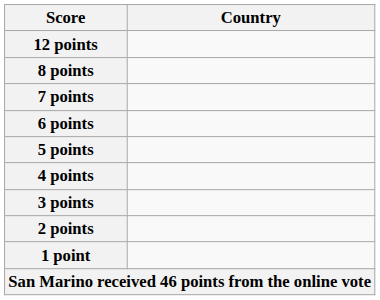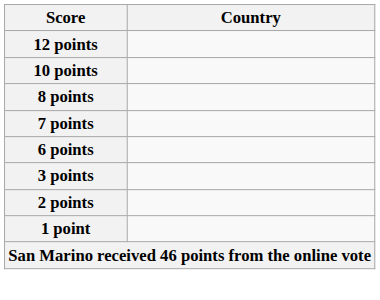 <table class="wikitable">
 <tr>
 <th scope="col" width="33%">Score</th>
 <th scope="col">Country</th>
 </tr>
 <tr>
 <th scope="row">12 points</th>
+<td></td>
+</tr>
+<tr>
+<th scope="row">10 points</th>
 <td></td>
 </tr>
 <tr>
 <th scope="row">8 points</th>
 <td></td>
 </tr>
 <tr>
 <th scope="row">7 points</th>
 <td></td>
 </tr>
 <tr>
 <th scope="row">6 points</th>
-<td></td>
-</tr>
-<tr>
-<th scope="row">5 points</th>
-<td></td>
-</tr>
-<tr>
-<th scope="row">4 points</th>
 <td></td>
 </tr>
 <tr>
 <th scope="row">3 points</th>
 <td></td>
 </tr>
 <tr>
 <th scope="row">2 points</th>
 <td></td>
 </tr>
 <tr>
 <th scope="row">1 point</th>
 <td></td>
 </tr>
 <tr>
 <th colspan="2">San Marino received 46 points from the online vote</th>
 </tr>
 </table>
